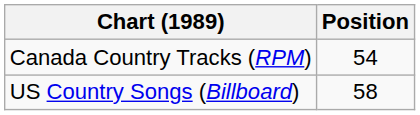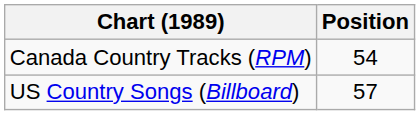 <table class="wikitable sortable">
 <tr>
 <th scope="col">Chart (1989)</th>
 <th scope="col">Position</th>
 </tr>
 <tr>
 <td>Canada Country Tracks (<em><a href='#'>RPM</a></em>)</td>
 <td style="text-align:center;">54</td>
 </tr>
 <tr>
 <td>US <a href='#'>Country Songs</a> (<em><a href='#'>Billboard</a></em>)</td>
-<td style="text-align:center;">58</td>
+<td style="text-align:center;">57</td>
 </tr>
 </table>
